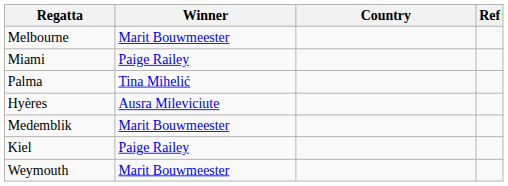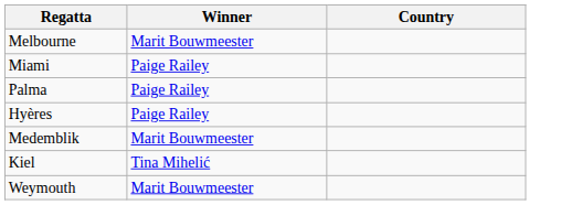 <table class="wikitable">
 <tr>
 <th width=120>Regatta</th>
 <th width=200px>Winner</th>
 <th width=200px>Country</th>
-<th>Ref</th>
 </tr>
 <tr>
 <td>Melbourne</td>
 <td><a href='#'>Marit Bouwmeester</a></td>
-<td></td>
 <td></td>
 </tr>
 <tr>
 <td>Miami</td>
 <td><a href='#'>Paige Railey</a></td>
 <td></td>
-<td></td>
 </tr>
 <tr>
 <td>Palma</td>
-<td><a href='#'>Tina Mihelić</a></td>
-<td></td>
+<td><a href='#'>Paige Railey</a></td>
 <td></td>
 </tr>
 <tr>
 <td>Hyères</td>
-<td><a href='#'>Ausra Mileviciute</a></td>
-<td></td>
+<td><a href='#'>Paige Railey</a></td>
 <td></td>
 </tr>
 <tr>
 <td>Medemblik</td>
 <td><a href='#'>Marit Bouwmeester</a></td>
 <td></td>
-<td></td>
 </tr>
 <tr>
 <td>Kiel</td>
-<td><a href='#'>Paige Railey</a></td>
-<td></td>
+<td><a href='#'>Tina Mihelić</a></td>
 <td></td>
 </tr>
 <tr>
 <td>Weymouth</td>
 <td><a href='#'>Marit Bouwmeester</a></td>
 <td></td>
-<td></td>
 </tr>
 </table>
